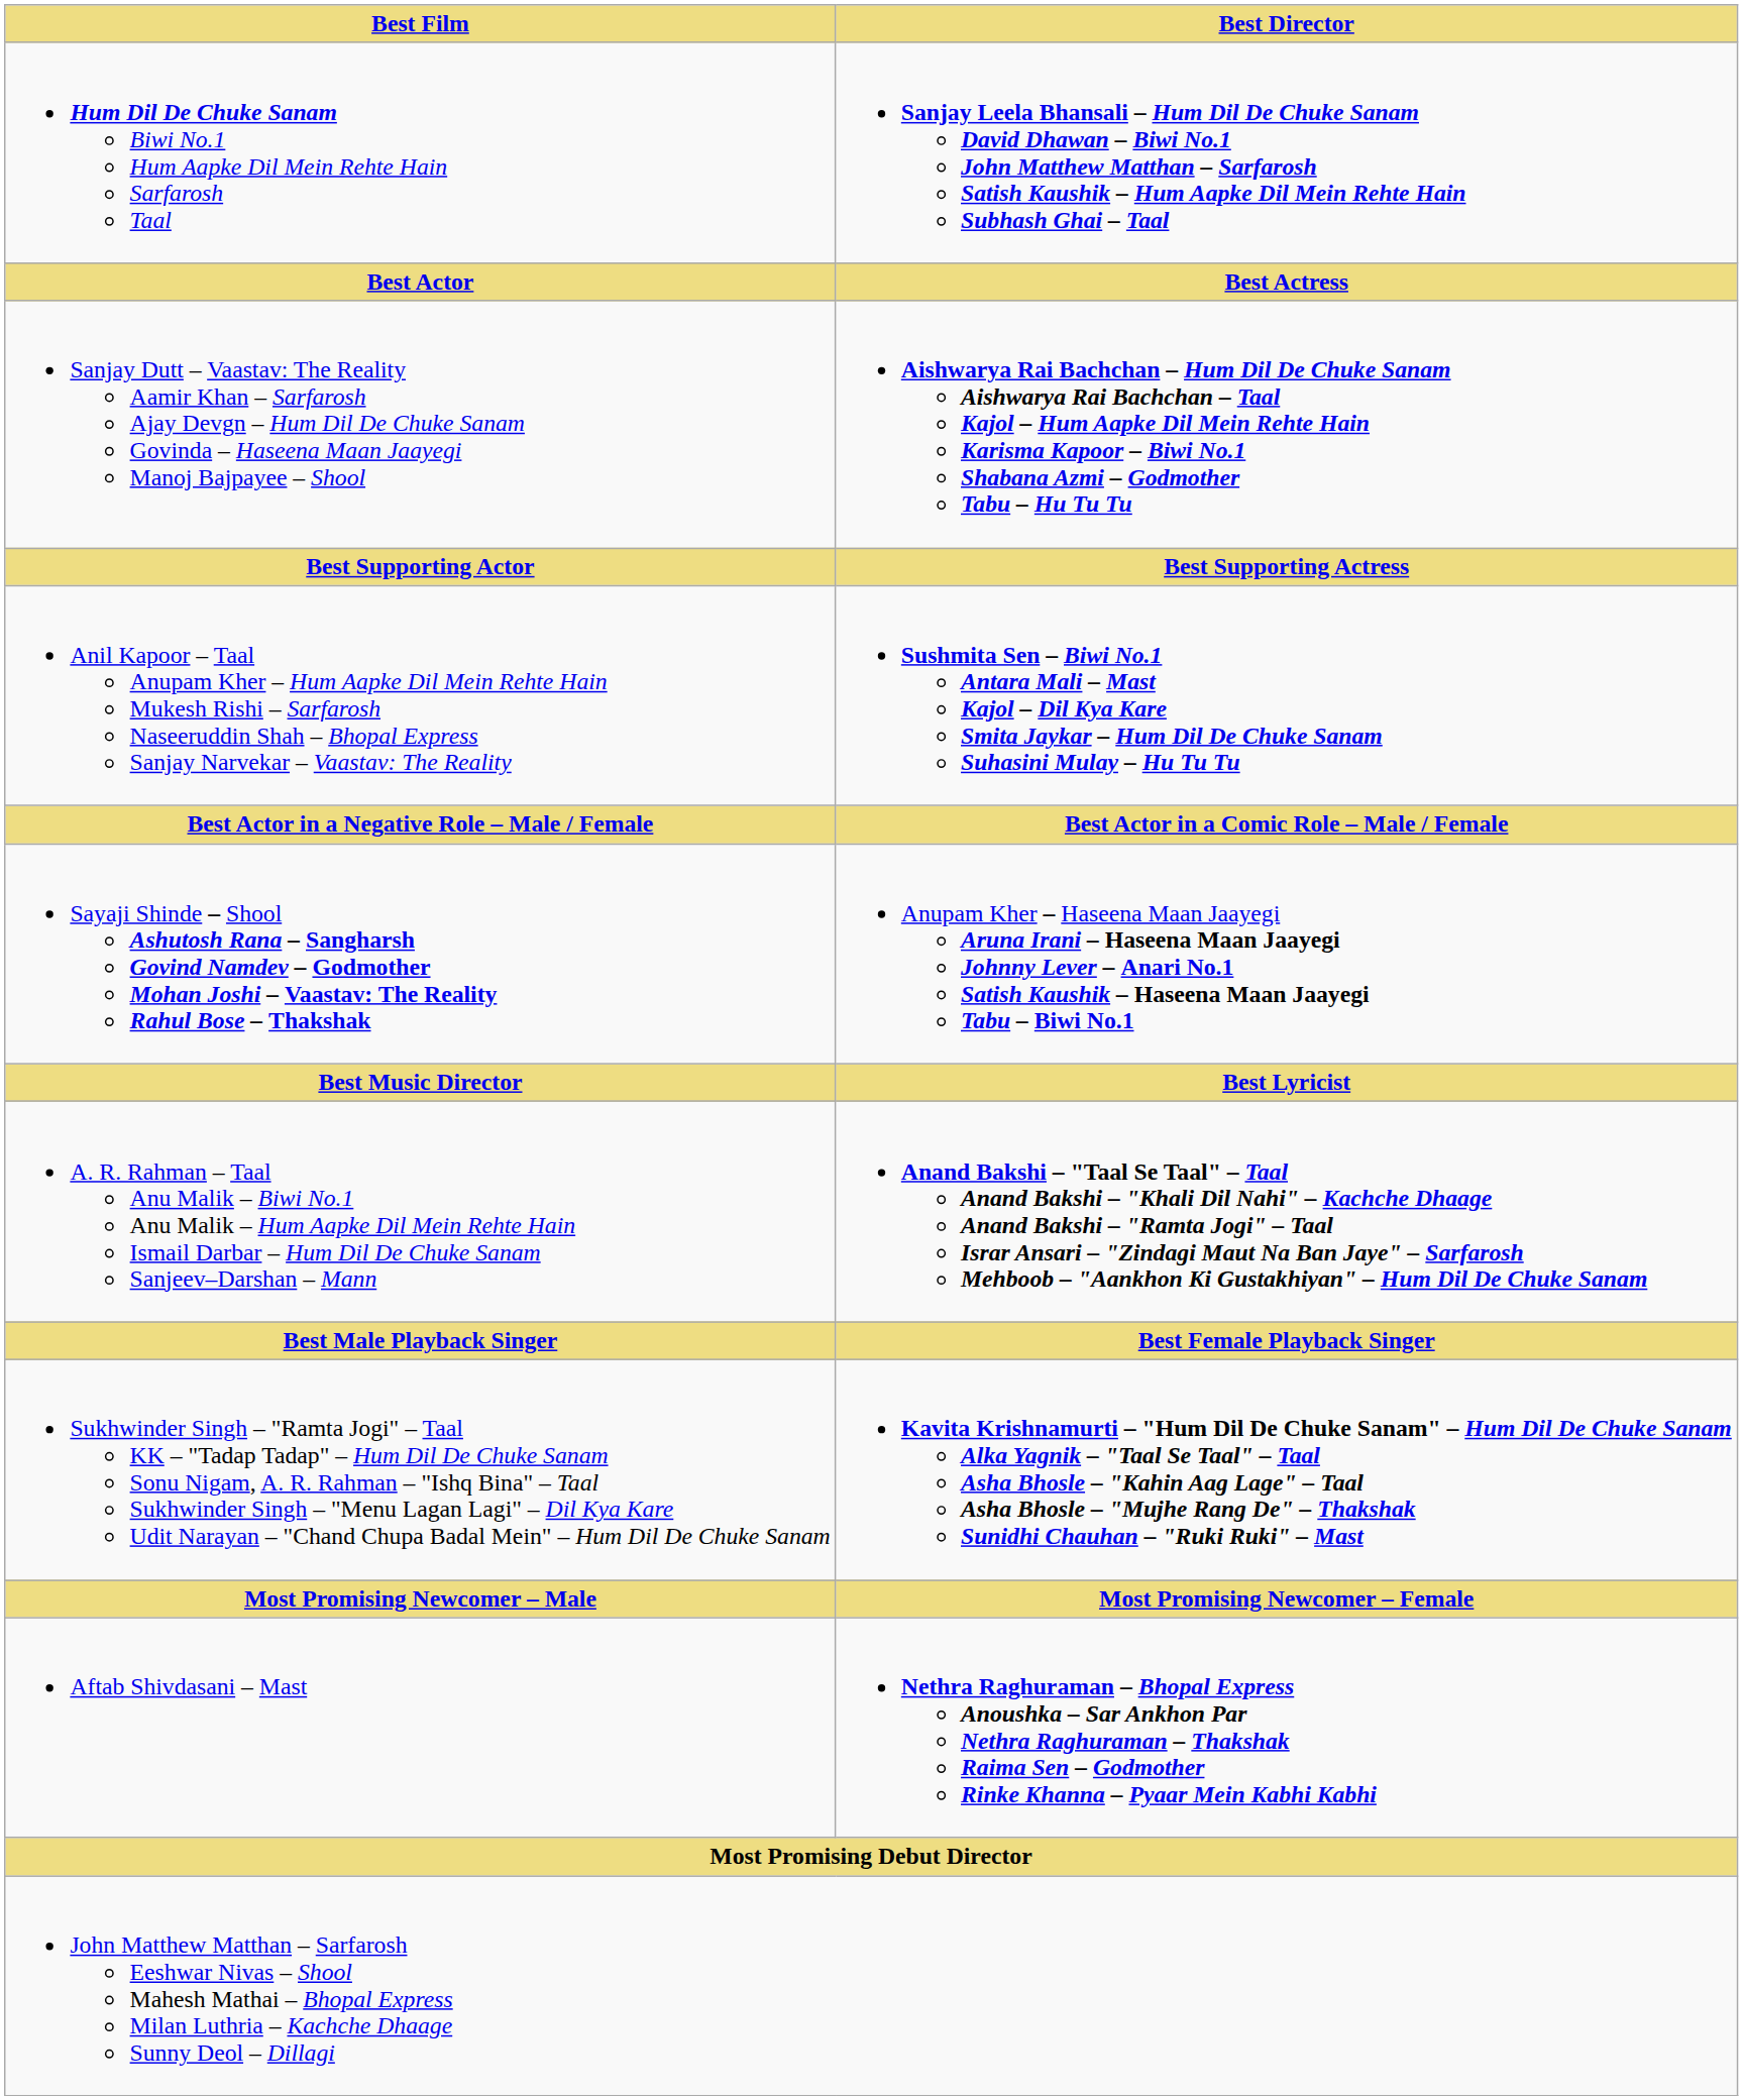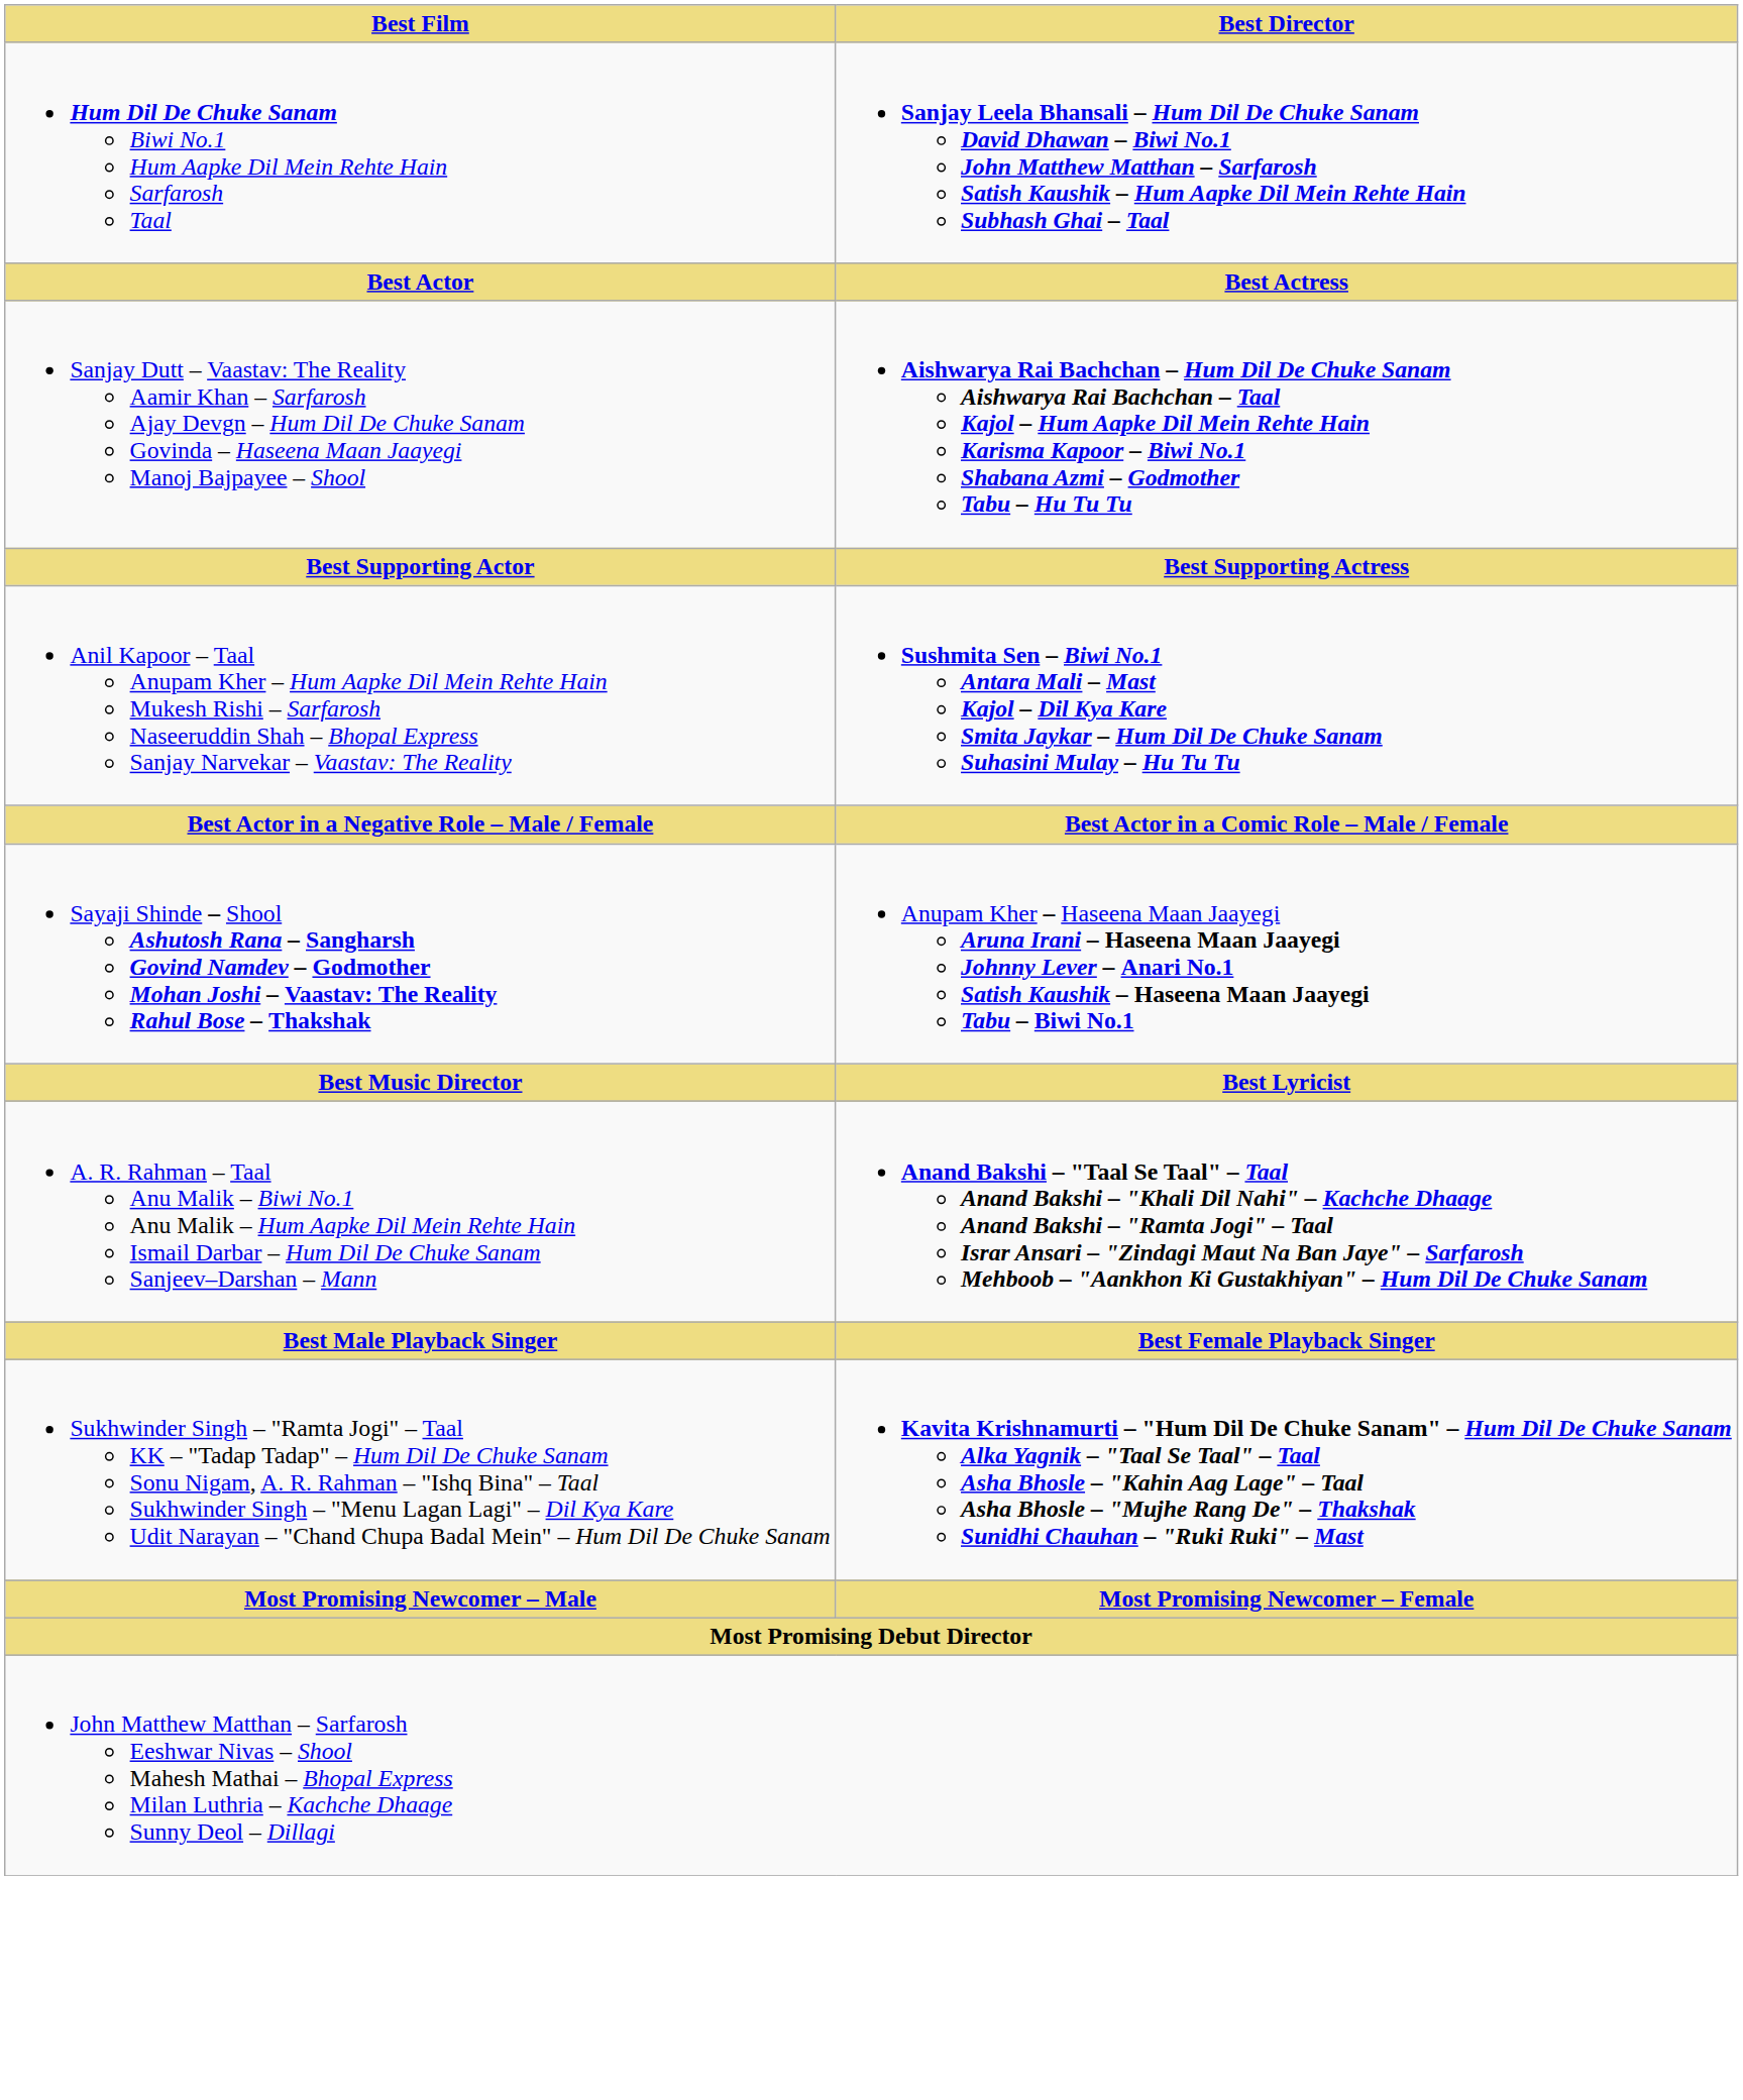 <table class="wikitable">
 <tr>
 <th style="background:#EEDD82;" !align="center"><a href='#'>Best Film</a></th>
 <th style="background:#EEDD82;" !align="center"><a href='#'>Best Director</a></th>
 </tr>
 <tr>
 <td valign="top"><br><ul><li><strong><em><a href='#'>Hum Dil De Chuke Sanam</a></em></strong><ul><li><em><a href='#'>Biwi No.1</a></em></li><li><em><a href='#'>Hum Aapke Dil Mein Rehte Hain</a></em></li><li><em><a href='#'>Sarfarosh</a></em></li><li><em><a href='#'>Taal</a></em></li></ul></li></ul></td>
 <td valign="top"><br><ul><li><strong><a href='#'>Sanjay Leela Bhansali</a> – <em><a href='#'>Hum Dil De Chuke Sanam</a><strong><em><ul><li><a href='#'>David Dhawan</a> – </em><a href='#'>Biwi No.1</a><em></li><li><a href='#'>John Matthew Matthan</a> – </em><a href='#'>Sarfarosh</a><em></li><li><a href='#'>Satish Kaushik</a> – </em><a href='#'>Hum Aapke Dil Mein Rehte Hain</a><em></li><li><a href='#'>Subhash Ghai</a> – </em><a href='#'>Taal</a><em></li></ul></li></ul></td>
 </tr>
 <tr>
 <th style="background:#EEDD82;" ! align="center"><a href='#'>Best Actor</a></th>
 <th style="background:#EEDD82;" ! align="center"><a href='#'>Best Actress</a></th>
 </tr>
 <tr>
 <td valign="top"><br><ul><li></strong><a href='#'>Sanjay Dutt</a> – </em><a href='#'>Vaastav: The Reality</a></em></strong><ul><li><a href='#'>Aamir Khan</a> – <em><a href='#'>Sarfarosh</a></em></li><li><a href='#'>Ajay Devgn</a> – <em><a href='#'>Hum Dil De Chuke Sanam</a></em></li><li><a href='#'>Govinda</a> – <em><a href='#'>Haseena Maan Jaayegi</a></em></li><li><a href='#'>Manoj Bajpayee</a> – <em><a href='#'>Shool</a></em></li></ul></li></ul></td>
 <td valign="top"><br><ul><li><strong><a href='#'>Aishwarya Rai Bachchan</a> – <em><a href='#'>Hum Dil De Chuke Sanam</a><strong><em><ul><li>Aishwarya Rai Bachchan – <a href='#'></em>Taal<em></a></li><li><a href='#'>Kajol</a> – </em><a href='#'>Hum Aapke Dil Mein Rehte Hain</a><em></li><li><a href='#'>Karisma Kapoor</a> – </em><a href='#'>Biwi No.1</a><em></li><li><a href='#'>Shabana Azmi</a> – </em><a href='#'>Godmother</a><em></li><li><a href='#'>Tabu</a> – </em><a href='#'>Hu Tu Tu</a><em></li></ul></li></ul></td>
 </tr>
 <tr>
 <th style="background:#EEDD82;" ! align="center"><a href='#'>Best Supporting Actor</a></th>
 <th style="background:#EEDD82;" ! align="center"><a href='#'>Best Supporting Actress</a></th>
 </tr>
 <tr>
 <td valign="top"><br><ul><li></strong><a href='#'>Anil Kapoor</a> – </em><a href='#'>Taal</a></em></strong><ul><li><a href='#'>Anupam Kher</a> – <em><a href='#'>Hum Aapke Dil Mein Rehte Hain</a></em></li><li><a href='#'>Mukesh Rishi</a> – <em><a href='#'>Sarfarosh</a></em></li><li><a href='#'>Naseeruddin Shah</a> – <em><a href='#'>Bhopal Express</a></em></li><li><a href='#'>Sanjay Narvekar</a> – <em><a href='#'>Vaastav: The Reality</a></em></li></ul></li></ul></td>
 <td valign="top"><br><ul><li><strong><a href='#'>Sushmita Sen</a> – <em><a href='#'>Biwi No.1</a><strong><em><ul><li><a href='#'>Antara Mali</a> – </em><a href='#'>Mast</a><em></li><li><a href='#'>Kajol</a> – </em><a href='#'>Dil Kya Kare</a><em></li><li><a href='#'>Smita Jaykar</a> – </em><a href='#'>Hum Dil De Chuke Sanam</a><em></li><li><a href='#'>Suhasini Mulay</a> – </em><a href='#'>Hu Tu Tu</a><em></li></ul></li></ul></td>
 </tr>
 <tr>
 <th style="background:#EEDD82;" ! align="center"><a href='#'>Best Actor in a Negative Role – Male / Female</a></th>
 <th style="background:#EEDD82;" ! align="center"><a href='#'>Best Actor in a Comic Role – Male / Female</a></th>
 </tr>
 <tr>
 <td valign="top"><br><ul><li></strong><a href='#'>Sayaji Shinde</a><strong> – </em></strong><a href='#'>Shool</a><strong><em><ul><li><a href='#'>Ashutosh Rana</a> – </em><a href='#'>Sangharsh</a><em></li><li><a href='#'>Govind Namdev</a> – </em><a href='#'>Godmother</a><em></li><li><a href='#'>Mohan Joshi</a> – </em><a href='#'>Vaastav: The Reality</a><em></li><li><a href='#'>Rahul Bose</a> – </em><a href='#'>Thakshak</a><em></li></ul></li></ul></td>
 <td valign="top"><br><ul><li></strong><a href='#'>Anupam Kher</a><strong> – </em></strong><a href='#'>Haseena Maan Jaayegi</a><strong><em><ul><li><a href='#'>Aruna Irani</a> – </em>Haseena Maan Jaayegi<em></li><li><a href='#'>Johnny Lever</a> – </em><a href='#'>Anari No.1</a><em></li><li><a href='#'>Satish Kaushik</a> – </em>Haseena Maan Jaayegi<em></li><li><a href='#'>Tabu</a> – </em><a href='#'>Biwi No.1</a><em></li></ul></li></ul></td>
 </tr>
 <tr>
 <th style="background:#EEDD82;" ! align="center"><a href='#'>Best Music Director</a></th>
 <th style="background:#EEDD82;" ! align="center"><a href='#'>Best Lyricist</a></th>
 </tr>
 <tr>
 <td valign="top"><br><ul><li></strong><a href='#'>A. R. Rahman</a> – </em><a href='#'>Taal</a></em></strong><ul><li><a href='#'>Anu Malik</a> – <em><a href='#'>Biwi No.1</a></em></li><li>Anu Malik – <em><a href='#'>Hum Aapke Dil Mein Rehte Hain</a></em></li><li><a href='#'>Ismail Darbar</a> – <em><a href='#'>Hum Dil De Chuke Sanam</a></em></li><li><a href='#'>Sanjeev–Darshan</a> – <em><a href='#'>Mann</a></em></li></ul></li></ul></td>
 <td valign="top"><br><ul><li><strong><a href='#'>Anand Bakshi</a> – "Taal Se Taal" – <em><a href='#'>Taal</a><strong><em><ul><li>Anand Bakshi – "Khali Dil Nahi" – </em><a href='#'>Kachche Dhaage</a><em></li><li>Anand Bakshi – "Ramta Jogi" – </em>Taal<em></li><li>Israr Ansari – "Zindagi Maut Na Ban Jaye" – </em><a href='#'>Sarfarosh</a><em></li><li>Mehboob – "Aankhon Ki Gustakhiyan" – </em><a href='#'>Hum Dil De Chuke Sanam</a><em></li></ul></li></ul></td>
 </tr>
 <tr>
 <th style="background:#EEDD82;" ! align="center"><a href='#'>Best Male Playback Singer</a></th>
 <th style="background:#EEDD82;" ! align="center"><a href='#'>Best Female Playback Singer</a></th>
 </tr>
 <tr>
 <td valign="top"><br><ul><li></strong><a href='#'>Sukhwinder Singh</a> – "Ramta Jogi" – </em><a href='#'>Taal</a></em></strong><ul><li><a href='#'>KK</a> – "Tadap Tadap" – <em><a href='#'>Hum Dil De Chuke Sanam</a></em></li><li><a href='#'>Sonu Nigam</a>, <a href='#'>A. R. Rahman</a> – "Ishq Bina" – <em>Taal</em></li><li><a href='#'>Sukhwinder Singh</a> – "Menu Lagan Lagi" – <em><a href='#'>Dil Kya Kare</a></em></li><li><a href='#'>Udit Narayan</a> – "Chand Chupa Badal Mein" – <em>Hum Dil De Chuke Sanam</em></li></ul></li></ul></td>
 <td valign="top"><br><ul><li><strong><a href='#'>Kavita Krishnamurti</a> – "Hum Dil De Chuke Sanam" – <em><a href='#'>Hum Dil De Chuke Sanam</a><strong><em><ul><li><a href='#'>Alka Yagnik</a> – "Taal Se Taal" – </em><a href='#'>Taal</a><em></li><li><a href='#'>Asha Bhosle</a> – "Kahin Aag Lage" – </em>Taal<em></li><li>Asha Bhosle – "Mujhe Rang De" – </em><a href='#'>Thakshak</a><em></li><li><a href='#'>Sunidhi Chauhan</a> – "Ruki Ruki" – </em><a href='#'>Mast</a><em></li></ul></li></ul></td>
 </tr>
 <tr>
 <th style="background:#EEDD82;" ! align="center"><a href='#'>Most Promising Newcomer – Male</a></th>
 <th style="background:#EEDD82;" ! align="center"><a href='#'>Most Promising Newcomer – Female</a></th>
 </tr>
 <tr>
-<td valign="top"><br><ul><li></strong><a href='#'>Aftab Shivdasani</a> – </em><a href='#'>Mast</a></em></strong></li></ul></td>
-<td valign="top"><br><ul><li><strong><a href='#'>Nethra Raghuraman</a> –  <em><a href='#'>Bhopal Express</a><strong><em><ul><li>Anoushka – </em>Sar Ankhon Par<em></li><li><a href='#'>Nethra Raghuraman</a> – </em><a href='#'>Thakshak</a><em></li><li><a href='#'>Raima Sen</a> – </em><a href='#'>Godmother</a><em></li><li><a href='#'>Rinke Khanna</a> – </em><a href='#'>Pyaar Mein Kabhi Kabhi</a><em></li></ul></li></ul></td>
-</tr>
-<tr>
 <th ! style="background:#eedd82; text-align:center;" colspan="2">Most Promising Debut Director</th>
 </tr>
 <tr>
 <td valign="top" colspan="2"><br><ul><li></strong><a href='#'>John Matthew Matthan</a> – </em><a href='#'>Sarfarosh</a></em></strong><ul><li><a href='#'>Eeshwar Nivas</a> – <em><a href='#'>Shool</a></em></li><li>Mahesh Mathai – <em><a href='#'>Bhopal Express</a></em></li><li><a href='#'>Milan Luthria</a> – <em><a href='#'>Kachche Dhaage</a></em></li><li><a href='#'>Sunny Deol</a> – <em><a href='#'>Dillagi</a></em></li></ul></li></ul></td>
 </tr>
 <tr>
 </tr>
 </table>
